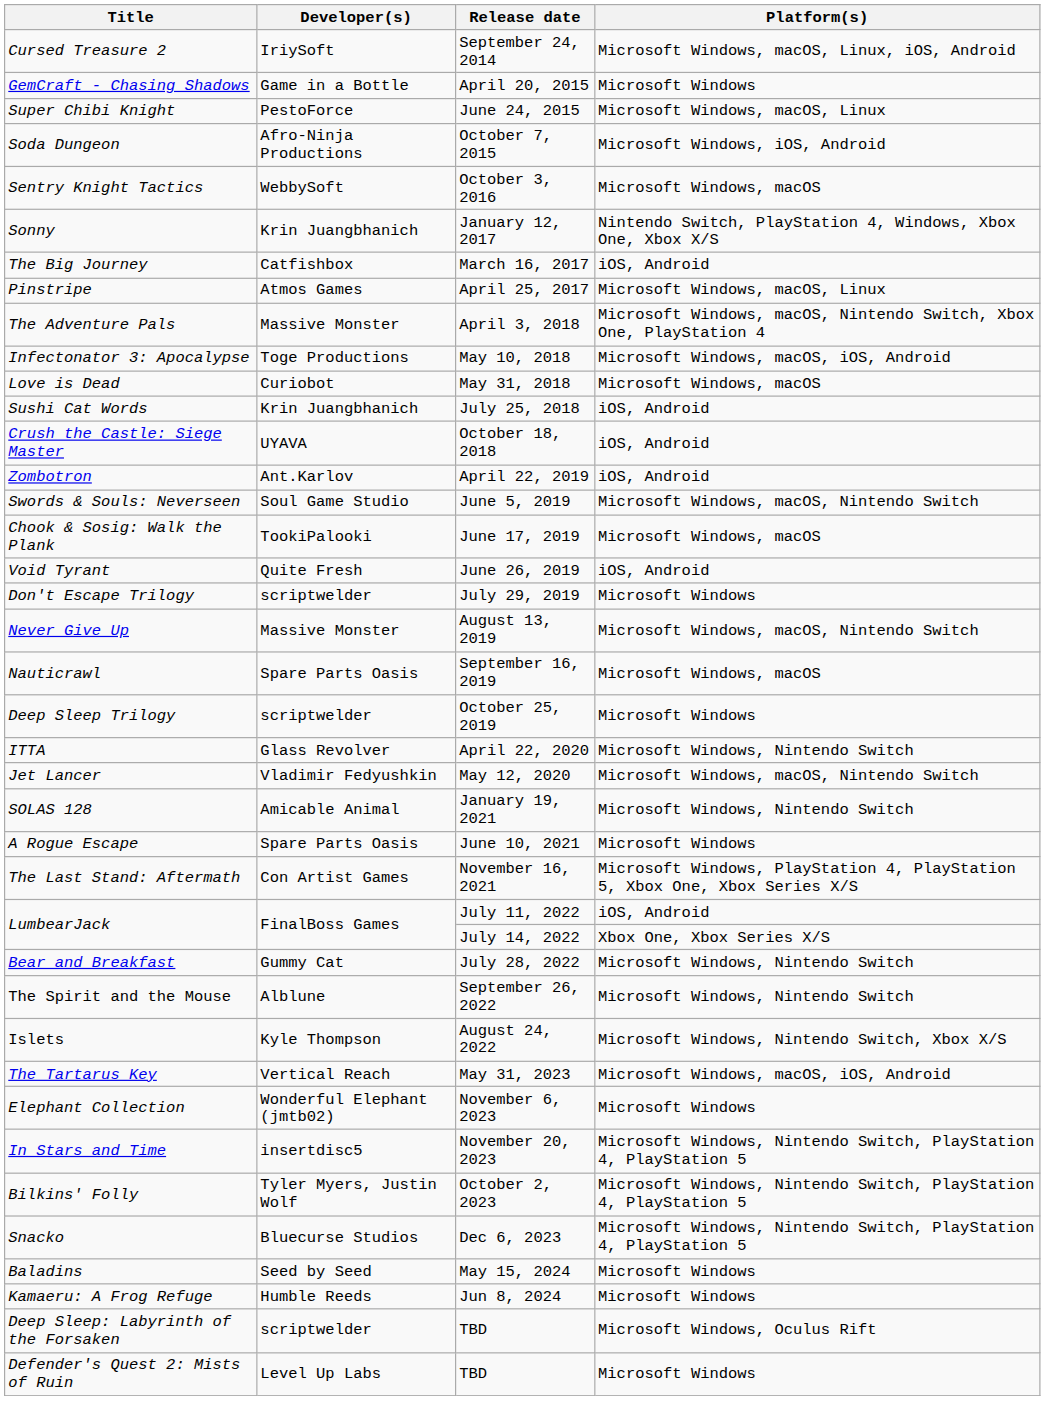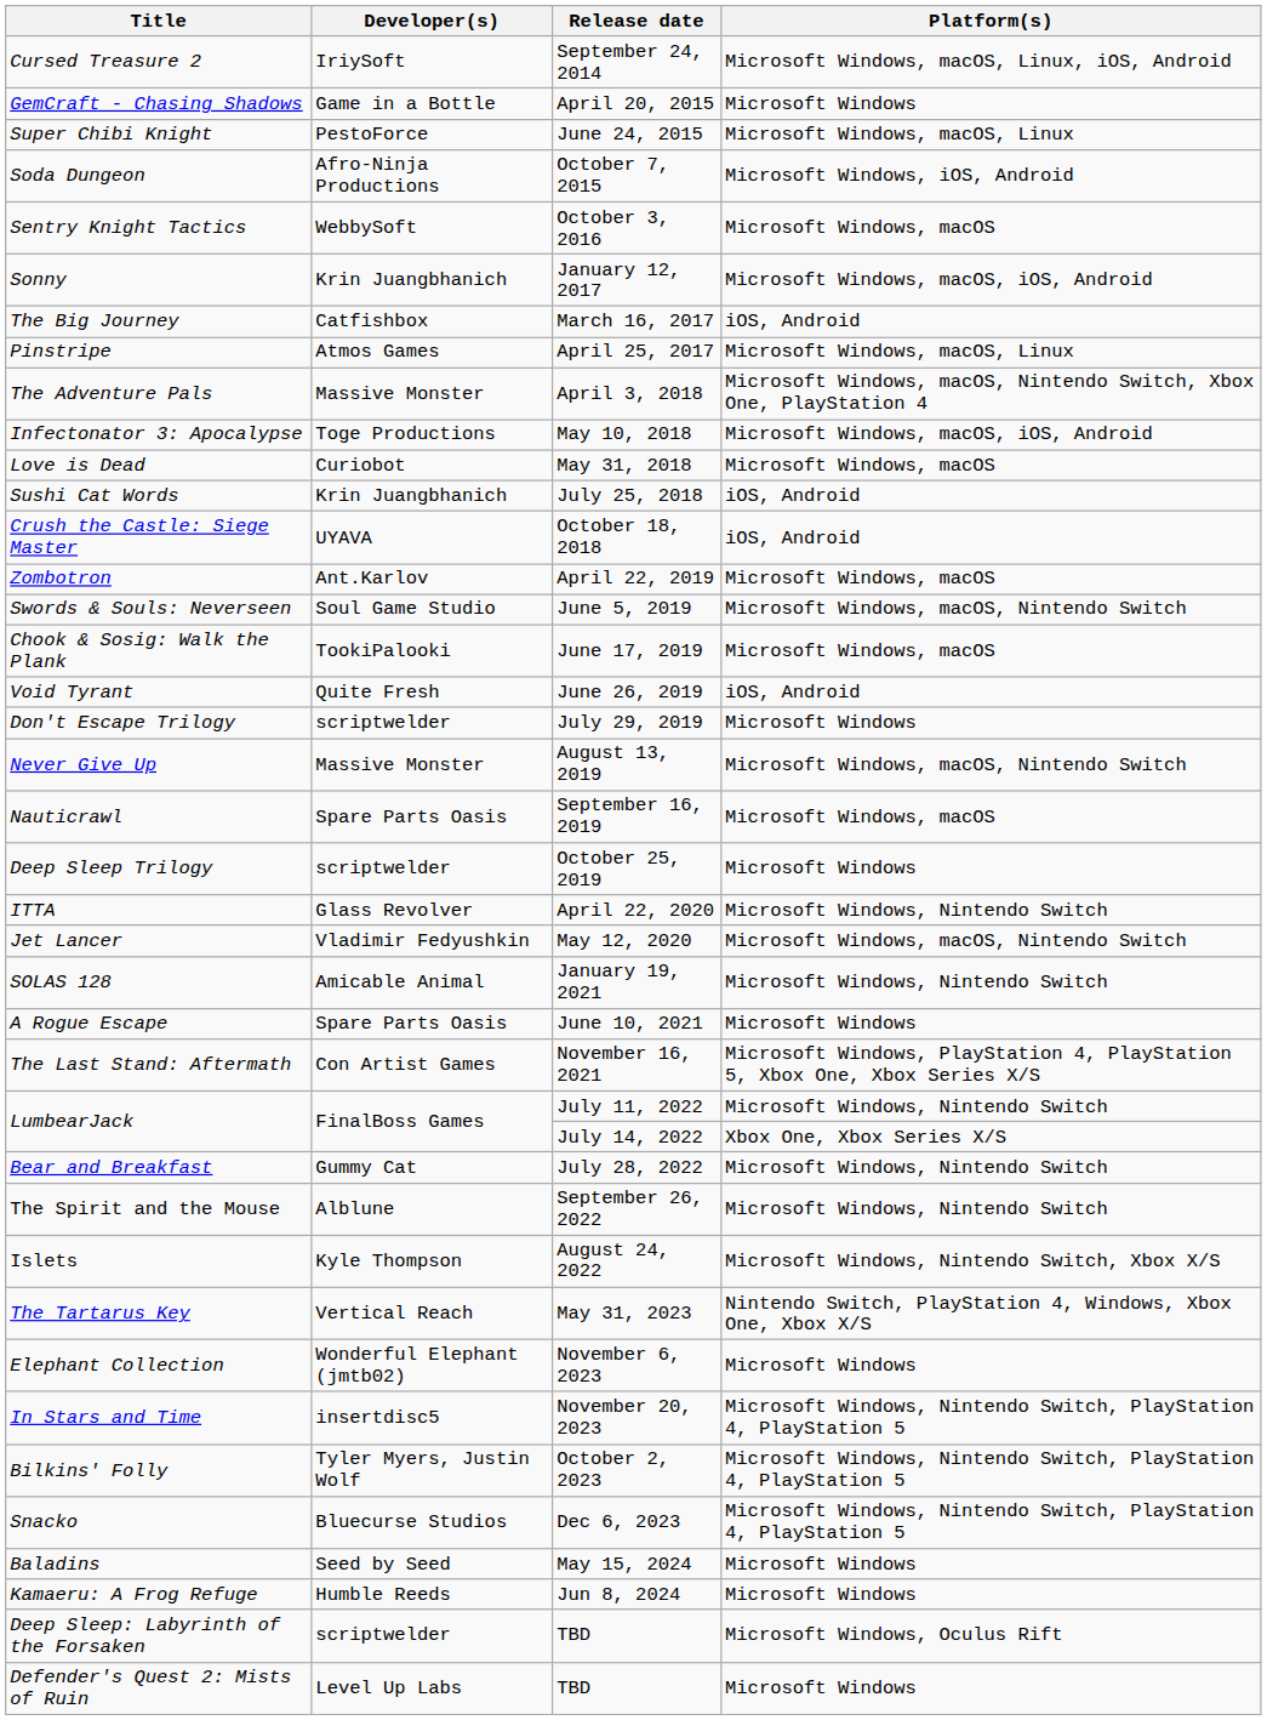 <table class="wikitable">
 <tr>
 <th>Title</th>
 <th>Developer(s)</th>
 <th>Release date</th>
 <th>Platform(s)</th>
 </tr>
 <tr>
 <td><em>Cursed Treasure 2</em></td>
 <td>IriySoft</td>
 <td>September 24, 2014</td>
 <td>Microsoft Windows, macOS, Linux, iOS, Android</td>
 </tr>
 <tr>
 <td><a href='#'><em>GemCraft - Chasing Shadows</em></a></td>
 <td>Game in a Bottle</td>
 <td>April 20, 2015</td>
 <td>Microsoft Windows</td>
 </tr>
 <tr>
 <td><em>Super Chibi Knight</em></td>
 <td>PestoForce</td>
 <td>June 24, 2015</td>
 <td>Microsoft Windows, macOS, Linux</td>
 </tr>
 <tr>
 <td><em>Soda Dungeon</em></td>
 <td>Afro-Ninja Productions</td>
 <td>October 7, 2015</td>
 <td>Microsoft Windows, iOS, Android</td>
 </tr>
 <tr>
 <td><em>Sentry Knight Tactics</em></td>
 <td>WebbySoft</td>
 <td>October 3, 2016</td>
 <td>Microsoft Windows, macOS</td>
 </tr>
 <tr>
 <td><em>Sonny</em></td>
 <td>Krin Juangbhanich</td>
 <td>January 12, 2017</td>
-<td>Nintendo Switch, PlayStation 4, Windows, Xbox One, Xbox X/S</td>
+<td>Microsoft Windows, macOS, iOS, Android</td>
 </tr>
 <tr>
 <td><em>The Big Journey</em></td>
 <td>Catfishbox</td>
 <td>March 16, 2017</td>
 <td>iOS, Android</td>
 </tr>
 <tr>
 <td><em>Pinstripe</em></td>
 <td>Atmos Games</td>
 <td>April 25, 2017</td>
 <td>Microsoft Windows, macOS, Linux</td>
 </tr>
 <tr>
 <td><em>The Adventure Pals</em></td>
 <td>Massive Monster</td>
 <td>April 3, 2018</td>
 <td>Microsoft Windows, macOS, Nintendo Switch, Xbox One, PlayStation 4</td>
 </tr>
 <tr>
 <td><em>Infectonator 3: Apocalypse</em></td>
 <td>Toge Productions</td>
 <td>May 10, 2018</td>
 <td>Microsoft Windows, macOS, iOS, Android</td>
 </tr>
 <tr>
 <td><em>Love is Dead</em></td>
 <td>Curiobot</td>
 <td>May 31, 2018</td>
 <td>Microsoft Windows, macOS</td>
 </tr>
 <tr>
 <td><em>Sushi Cat Words</em></td>
 <td>Krin Juangbhanich</td>
 <td>July 25, 2018</td>
 <td>iOS, Android</td>
 </tr>
 <tr>
 <td><a href='#'><em>Crush the Castle: Siege Master</em></a></td>
 <td>UYAVA</td>
 <td>October 18, 2018</td>
 <td>iOS, Android</td>
 </tr>
 <tr>
 <td><em><a href='#'>Zombotron</a></em></td>
 <td>Ant.Karlov</td>
 <td>April 22, 2019</td>
-<td>iOS, Android</td>
+<td>Microsoft Windows, macOS</td>
 </tr>
 <tr>
 <td><em>Swords & Souls: Neverseen</em></td>
 <td>Soul Game Studio</td>
 <td>June 5, 2019</td>
 <td>Microsoft Windows, macOS, Nintendo Switch</td>
 </tr>
 <tr>
 <td><em>Chook & Sosig: Walk the Plank</em></td>
 <td>TookiPalooki</td>
 <td>June 17, 2019</td>
 <td>Microsoft Windows, macOS</td>
 </tr>
 <tr>
 <td><em>Void Tyrant</em></td>
 <td>Quite Fresh</td>
 <td>June 26, 2019</td>
 <td>iOS, Android</td>
 </tr>
 <tr>
 <td><em>Don't Escape Trilogy</em></td>
 <td>scriptwelder</td>
 <td>July 29, 2019</td>
 <td>Microsoft Windows</td>
 </tr>
 <tr>
 <td><em><a href='#'>Never Give Up</a></em></td>
 <td>Massive Monster</td>
 <td>August 13, 2019</td>
 <td>Microsoft Windows, macOS, Nintendo Switch</td>
 </tr>
 <tr>
 <td><em>Nauticrawl</em></td>
 <td>Spare Parts Oasis</td>
 <td>September 16, 2019</td>
 <td>Microsoft Windows, macOS</td>
 </tr>
 <tr>
 <td><em>Deep Sleep Trilogy</em></td>
 <td>scriptwelder</td>
 <td>October 25, 2019</td>
 <td>Microsoft Windows</td>
 </tr>
 <tr>
 <td><em>ITTA</em></td>
 <td>Glass Revolver</td>
 <td>April 22, 2020</td>
 <td>Microsoft Windows, Nintendo Switch</td>
 </tr>
 <tr>
 <td><em>Jet Lancer</em></td>
 <td>Vladimir Fedyushkin</td>
 <td>May 12, 2020</td>
 <td>Microsoft Windows, macOS, Nintendo Switch</td>
 </tr>
 <tr>
 <td><em>SOLAS 128</em></td>
 <td>Amicable Animal</td>
 <td>January 19, 2021</td>
 <td>Microsoft Windows, Nintendo Switch</td>
 </tr>
 <tr>
 <td><em>A Rogue Escape</em></td>
 <td>Spare Parts Oasis</td>
 <td>June 10, 2021</td>
 <td>Microsoft Windows</td>
 </tr>
 <tr>
 <td><em>The Last Stand: Aftermath</em></td>
 <td>Con Artist Games</td>
 <td>November 16, 2021</td>
 <td>Microsoft Windows, PlayStation 4, PlayStation 5, Xbox One, Xbox Series X/S</td>
 </tr>
 <tr>
 <td rowspan="2"><em>LumbearJack</em></td>
 <td rowspan="2">FinalBoss Games</td>
 <td>July 11, 2022</td>
-<td>iOS, Android</td>
+<td>Microsoft Windows, Nintendo Switch</td>
 </tr>
 <tr>
 <td>July 14, 2022</td>
 <td>Xbox One, Xbox Series X/S</td>
 </tr>
 <tr>
 <td><em><a href='#'>Bear and Breakfast</a></em></td>
 <td>Gummy Cat</td>
 <td>July 28, 2022</td>
 <td>Microsoft Windows, Nintendo Switch</td>
 </tr>
 <tr>
 <td>The Spirit and the Mouse</td>
 <td>Alblune</td>
 <td>September 26, 2022</td>
 <td>Microsoft Windows, Nintendo Switch</td>
 </tr>
 <tr>
 <td>Islets</td>
 <td>Kyle Thompson</td>
 <td>August 24, 2022</td>
 <td>Microsoft Windows, Nintendo Switch, Xbox X/S</td>
 </tr>
 <tr>
 <td><em><a href='#'>The Tartarus Key</a></em></td>
 <td>Vertical Reach</td>
 <td>May 31, 2023</td>
-<td>Microsoft Windows, macOS, iOS, Android</td>
+<td>Nintendo Switch, PlayStation 4, Windows, Xbox One, Xbox X/S</td>
 </tr>
 <tr>
 <td><em>Elephant Collection</em></td>
 <td>Wonderful Elephant (jmtb02)</td>
 <td>November 6, 2023</td>
 <td>Microsoft Windows</td>
 </tr>
 <tr>
 <td><em><a href='#'>In Stars and Time</a></em></td>
 <td>insertdisc5</td>
 <td>November 20, 2023</td>
 <td>Microsoft Windows, Nintendo Switch, PlayStation 4, PlayStation 5</td>
 </tr>
 <tr>
 <td><em>Bilkins' Folly</em></td>
 <td>Tyler Myers, Justin Wolf</td>
 <td>October 2, 2023</td>
 <td>Microsoft Windows, Nintendo Switch, PlayStation 4, PlayStation 5</td>
 </tr>
 <tr>
 <td><em>Snacko</em></td>
 <td>Bluecurse Studios</td>
 <td>Dec 6, 2023</td>
 <td>Microsoft Windows, Nintendo Switch, PlayStation 4, PlayStation 5</td>
 </tr>
 <tr>
 <td><em>Baladins</em></td>
 <td>Seed by Seed</td>
 <td>May 15, 2024</td>
 <td>Microsoft Windows</td>
 </tr>
 <tr>
 <td><em>Kamaeru: A Frog Refuge</em></td>
 <td>Humble Reeds</td>
 <td>Jun 8, 2024</td>
 <td>Microsoft Windows</td>
 </tr>
 <tr>
 <td><em>Deep Sleep: Labyrinth of the Forsaken</em></td>
 <td>scriptwelder</td>
 <td>TBD</td>
 <td>Microsoft Windows, Oculus Rift</td>
 </tr>
 <tr>
 <td><em>Defender's Quest 2: Mists of Ruin</em></td>
 <td>Level Up Labs</td>
 <td>TBD</td>
 <td>Microsoft Windows</td>
 </tr>
 </table>
